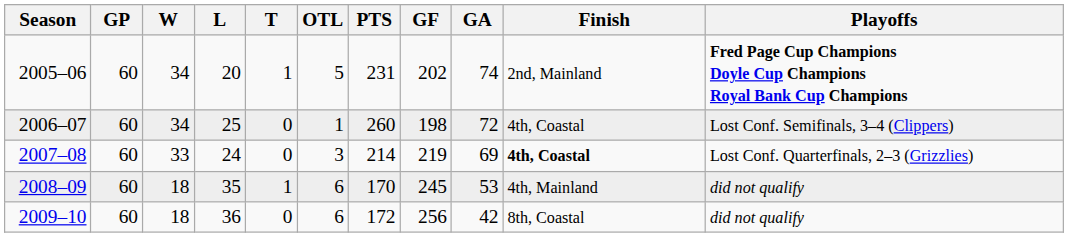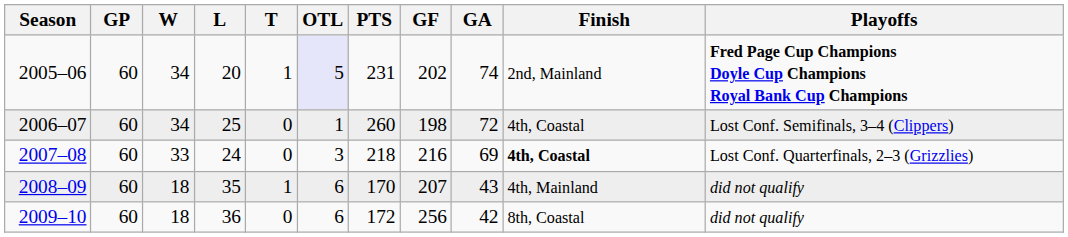 <table class="wikitable">
 <tr style="min-width:55em; font-weight:bold;text-align:right; background:#ddd;"|>
 <th style=width:4em>Season</th>
 <th style=width:2.2em><abbr>GP</abbr></th>
 <th style=width:2.2em><abbr>W</abbr></th>
 <th style=width:2.2em><abbr>L</abbr></th>
 <th style=width:2.2em><abbr>T</abbr></th>
 <th style=width:2.2em><abbr>OTL</abbr></th>
 <th style=width:2.2em><abbr>PTS</abbr></th>
 <th style=width:2.2em><abbr>GF</abbr></th>
 <th style=width:2.2em><abbr>GA</abbr></th>
 <th style=width:10em>Finish</th>
 <th style=width:18em>Playoffs</th>
 </tr>
 <tr align=right>
 <td>2005–06</td>
 <td>60</td>
 <td>34</td>
 <td>20</td>
 <td>1</td>
-<td>5</td>
+<td style="background: lavender;">5</td>
 <td>231</td>
 <td>202</td>
 <td>74</td>
 <td align=left><small>2nd, Mainland</small></td>
 <td align=left><small><strong>Fred Page Cup Champions</strong><br><strong><a href='#'>Doyle Cup</a> Champions</strong><br> <strong><a href='#'>Royal Bank Cup</a> Champions</strong></small></td>
 </tr>
 <tr style="background:#eee;" align=right>
 <td>2006–07</td>
 <td>60</td>
 <td>34</td>
 <td>25</td>
 <td>0</td>
 <td>1</td>
 <td>260</td>
 <td>198</td>
 <td>72</td>
 <td align=left><small>4th, Coastal</small></td>
 <td align=left><small>Lost Conf. Semifinals, 3–4 (<a href='#'>Clippers</a>)</small></td>
 </tr>
 <tr align=right>
 <td><a href='#'>2007–08</a></td>
 <td>60</td>
 <td>33</td>
 <td>24</td>
 <td>0</td>
 <td>3</td>
-<td>214</td>
-<td>219</td>
+<td>218</td>
+<td>216</td>
 <td>69</td>
 <td align=left><strong><small>4th, Coastal</small></strong></td>
 <td align=left><small>Lost Conf. Quarterfinals, 2–3 (<a href='#'>Grizzlies</a>)</small></td>
 </tr>
 <tr style="background:#eee;" align=right>
 <td><a href='#'>2008–09</a></td>
 <td>60</td>
 <td>18</td>
 <td>35</td>
 <td>1</td>
 <td>6</td>
 <td>170</td>
-<td>245</td>
-<td>53</td>
+<td>207</td>
+<td>43</td>
 <td align=left><small>4th, Mainland</small></td>
 <td align=left><small><em>did not qualify</em></small></td>
 </tr>
 <tr align=right>
 <td><a href='#'>2009–10</a></td>
 <td>60</td>
 <td>18</td>
 <td>36</td>
 <td>0</td>
 <td>6</td>
 <td>172</td>
 <td>256</td>
 <td>42</td>
 <td align=left><small>8th, Coastal</small></td>
 <td align=left><small><em>did not qualify</em></small></td>
 </tr>
 </table>
